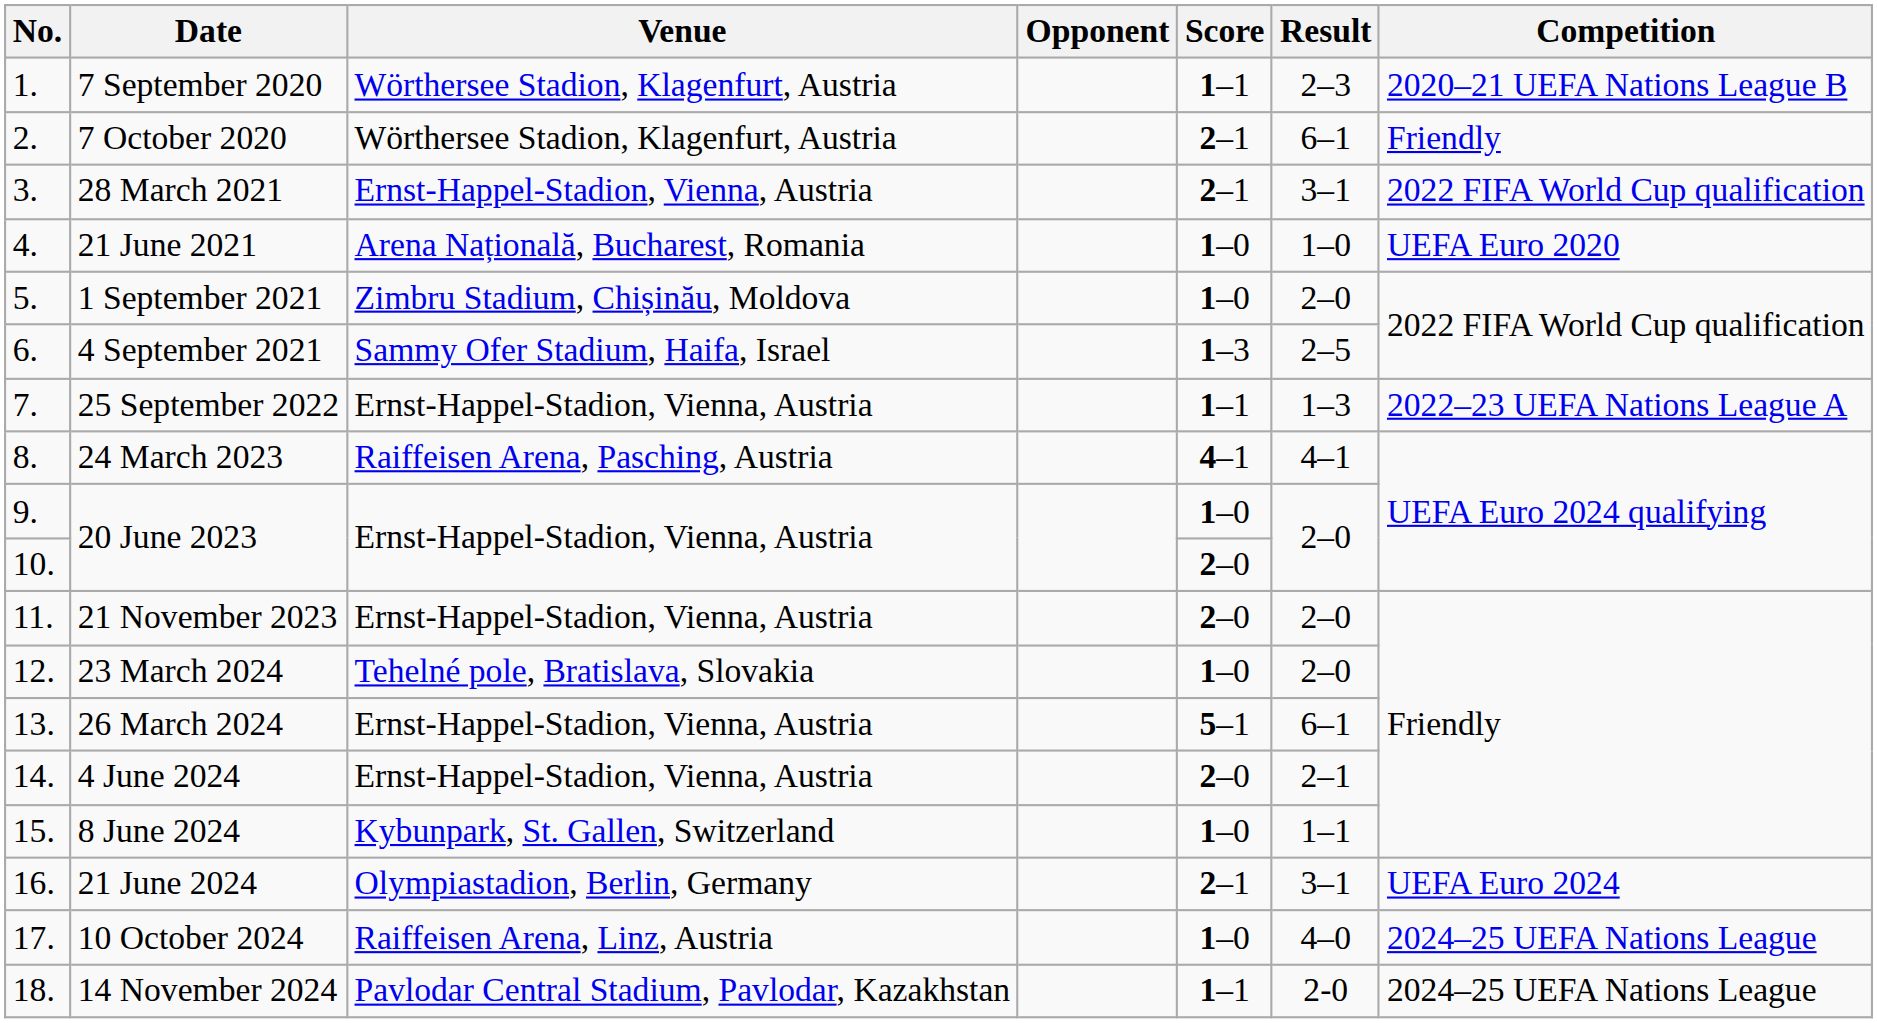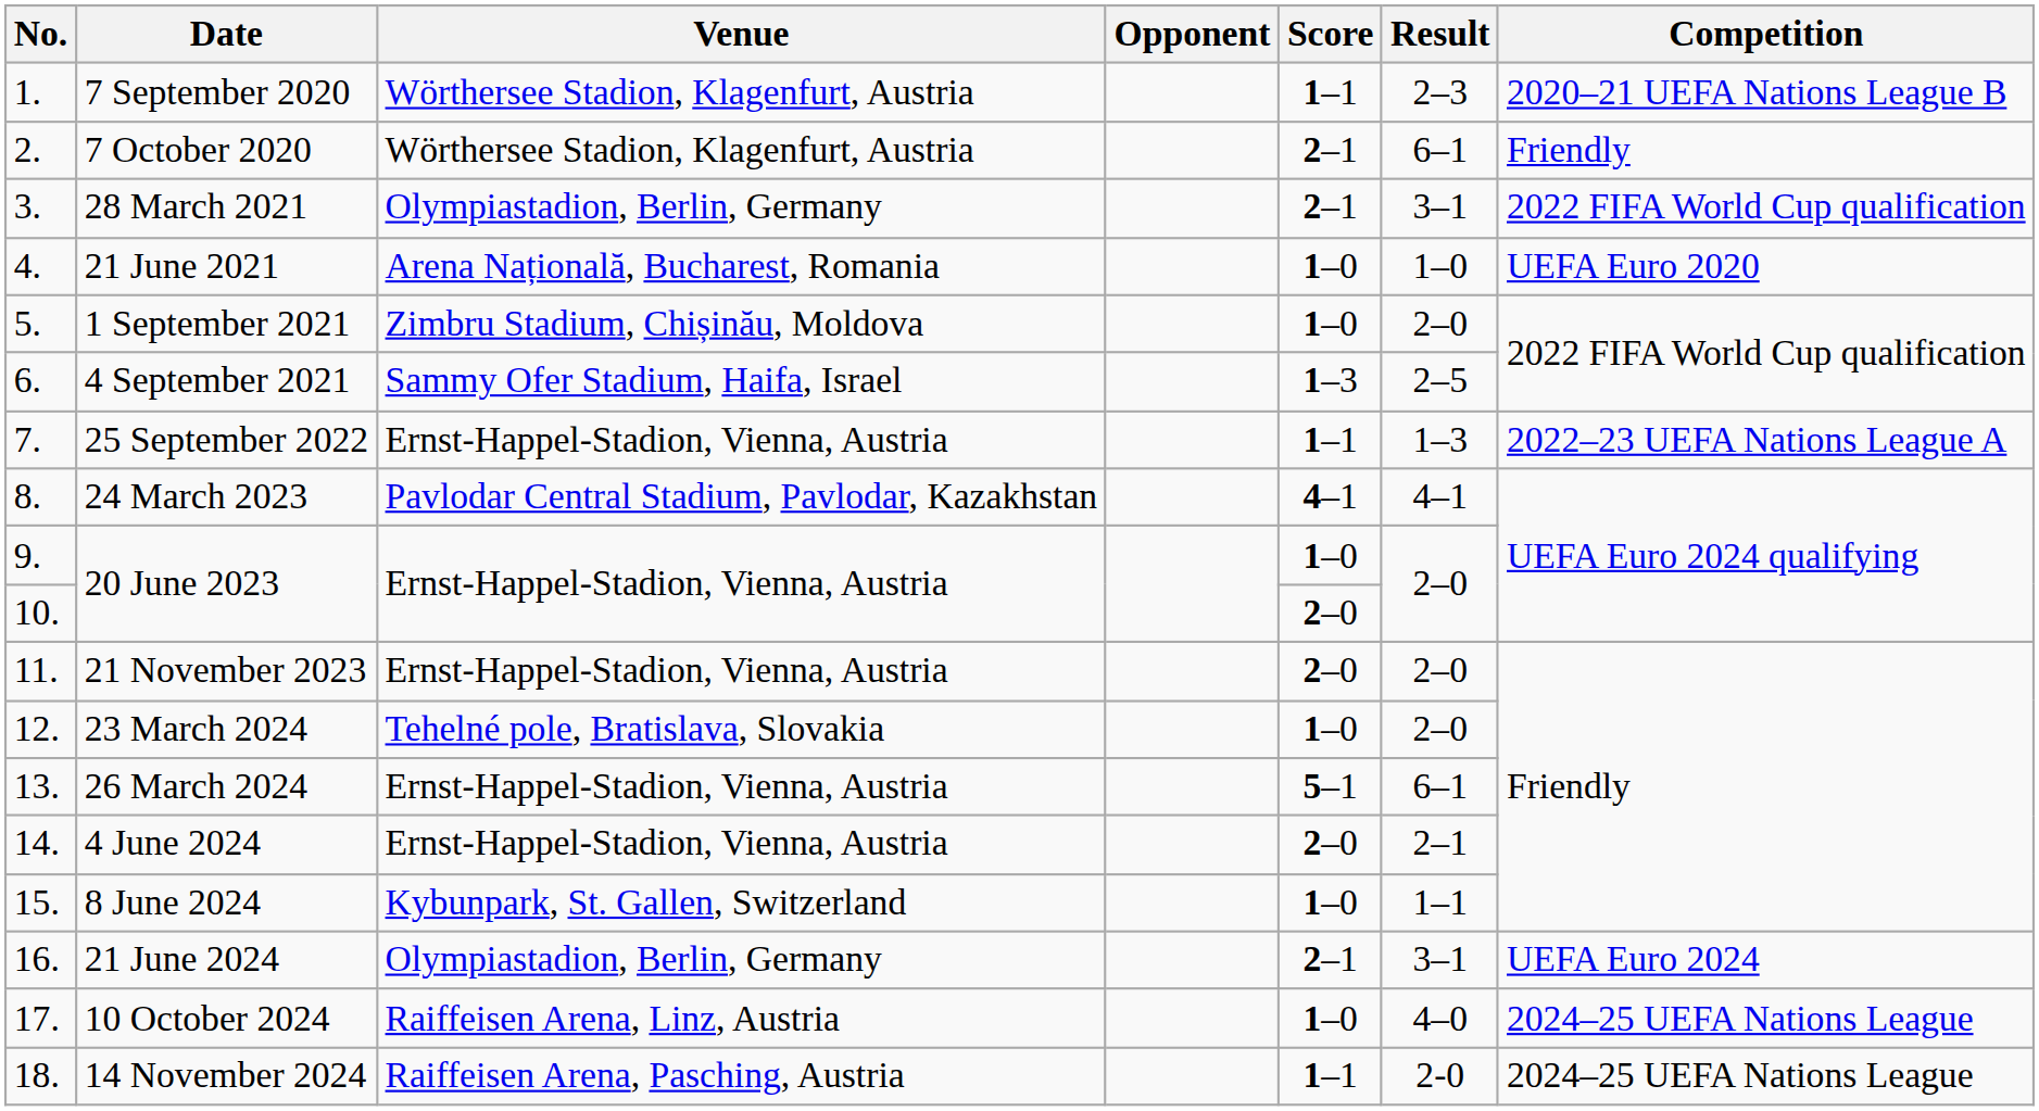 <table class="wikitable">
 <tr>
 <th>No.</th>
 <th>Date</th>
 <th>Venue</th>
 <th>Opponent</th>
 <th>Score</th>
 <th>Result</th>
 <th>Competition</th>
 </tr>
 <tr>
 <td>1.</td>
 <td>7 September 2020</td>
 <td><a href='#'>Wörthersee Stadion</a>, <a href='#'>Klagenfurt</a>, Austria</td>
 <td></td>
 <td align=center><strong>1</strong>–1</td>
 <td align=center>2–3</td>
 <td><a href='#'>2020–21 UEFA Nations League B</a></td>
 </tr>
 <tr>
 <td>2.</td>
 <td>7 October 2020</td>
 <td>Wörthersee Stadion, Klagenfurt, Austria</td>
 <td></td>
 <td align=center><strong>2</strong>–1</td>
 <td align=center>6–1</td>
 <td><a href='#'>Friendly</a></td>
 </tr>
 <tr>
 <td>3.</td>
 <td>28 March 2021</td>
-<td><a href='#'>Ernst-Happel-Stadion</a>, <a href='#'>Vienna</a>, Austria</td>
+<td><a href='#'>Olympiastadion</a>, <a href='#'>Berlin</a>, Germany</td>
 <td></td>
 <td align=center><strong>2</strong>–1</td>
 <td align=center>3–1</td>
 <td><a href='#'>2022 FIFA World Cup qualification</a></td>
 </tr>
 <tr>
 <td>4.</td>
 <td>21 June 2021</td>
 <td><a href='#'>Arena Națională</a>, <a href='#'>Bucharest</a>, Romania</td>
 <td></td>
 <td align=center><strong>1</strong>–0</td>
 <td align=center>1–0</td>
 <td><a href='#'>UEFA Euro 2020</a></td>
 </tr>
 <tr>
 <td>5.</td>
 <td>1 September 2021</td>
 <td><a href='#'>Zimbru Stadium</a>, <a href='#'>Chișinău</a>, Moldova</td>
 <td></td>
 <td align=center><strong>1</strong>–0</td>
 <td align=center>2–0</td>
 <td rowspan=2>2022 FIFA World Cup qualification</td>
 </tr>
 <tr>
 <td>6.</td>
 <td>4 September 2021</td>
 <td><a href='#'>Sammy Ofer Stadium</a>, <a href='#'>Haifa</a>, Israel</td>
 <td></td>
 <td align=center><strong>1</strong>–3</td>
 <td align=center>2–5</td>
 </tr>
 <tr>
 <td>7.</td>
 <td>25 September 2022</td>
 <td>Ernst-Happel-Stadion, Vienna, Austria</td>
 <td></td>
 <td align=center><strong>1</strong>–1</td>
 <td align=center>1–3</td>
 <td><a href='#'>2022–23 UEFA Nations League A</a></td>
 </tr>
 <tr>
 <td>8.</td>
 <td>24 March 2023</td>
-<td><a href='#'>Raiffeisen Arena</a>, <a href='#'>Pasching</a>, Austria</td>
+<td><a href='#'>Pavlodar Central Stadium</a>, <a href='#'>Pavlodar</a>, Kazakhstan</td>
 <td></td>
 <td align=center><strong>4</strong>–1</td>
 <td align=center>4–1</td>
 <td rowspan=3><a href='#'>UEFA Euro 2024 qualifying</a></td>
 </tr>
 <tr>
 <td>9.</td>
 <td rowspan=2>20 June 2023</td>
 <td rowspan=2>Ernst-Happel-Stadion, Vienna, Austria</td>
 <td rowspan=2></td>
 <td align=center><strong>1</strong>–0</td>
 <td align=center rowspan=2>2–0</td>
 </tr>
 <tr>
 <td>10.</td>
 <td align=center><strong>2</strong>–0</td>
 </tr>
 <tr>
 <td>11.</td>
 <td>21 November 2023</td>
 <td>Ernst-Happel-Stadion, Vienna, Austria</td>
 <td></td>
 <td align=center><strong>2</strong>–0</td>
 <td align=center>2–0</td>
 <td rowspan=5>Friendly</td>
 </tr>
 <tr>
 <td>12.</td>
 <td>23 March 2024</td>
 <td><a href='#'>Tehelné pole</a>, <a href='#'>Bratislava</a>, Slovakia</td>
 <td></td>
 <td align=center><strong>1</strong>–0</td>
 <td align=center>2–0</td>
 </tr>
 <tr>
 <td>13.</td>
 <td>26 March 2024</td>
 <td>Ernst-Happel-Stadion, Vienna, Austria</td>
 <td></td>
 <td align=center><strong>5</strong>–1</td>
 <td align=center>6–1</td>
 </tr>
 <tr>
 <td>14.</td>
 <td>4 June 2024</td>
 <td>Ernst-Happel-Stadion, Vienna, Austria</td>
 <td></td>
 <td align=center><strong>2</strong>–0</td>
 <td align=center>2–1</td>
 </tr>
 <tr>
 <td>15.</td>
 <td>8 June 2024</td>
 <td><a href='#'>Kybunpark</a>, <a href='#'>St. Gallen</a>, Switzerland</td>
 <td></td>
 <td align=center><strong>1</strong>–0</td>
 <td align=center>1–1</td>
 </tr>
 <tr>
 <td>16.</td>
 <td>21 June 2024</td>
 <td><a href='#'>Olympiastadion</a>, <a href='#'>Berlin</a>, Germany</td>
 <td></td>
 <td align=center><strong>2</strong>–1</td>
 <td align=center>3–1</td>
 <td><a href='#'>UEFA Euro 2024</a></td>
 </tr>
 <tr>
 <td>17.</td>
 <td>10 October 2024</td>
 <td><a href='#'>Raiffeisen Arena</a>, <a href='#'>Linz</a>, Austria</td>
 <td></td>
 <td align=center><strong>1</strong>–0</td>
 <td align=center>4–0</td>
 <td><a href='#'>2024–25 UEFA Nations League</a></td>
 </tr>
 <tr>
 <td>18.</td>
 <td>14 November 2024</td>
-<td><a href='#'>Pavlodar Central Stadium</a>, <a href='#'>Pavlodar</a>, Kazakhstan</td>
+<td><a href='#'>Raiffeisen Arena</a>, <a href='#'>Pasching</a>, Austria</td>
 <td></td>
 <td align=center><strong>1</strong>–1</td>
 <td align=center>2-0</td>
 <td>2024–25 UEFA Nations League</td>
 </tr>
 </table>
